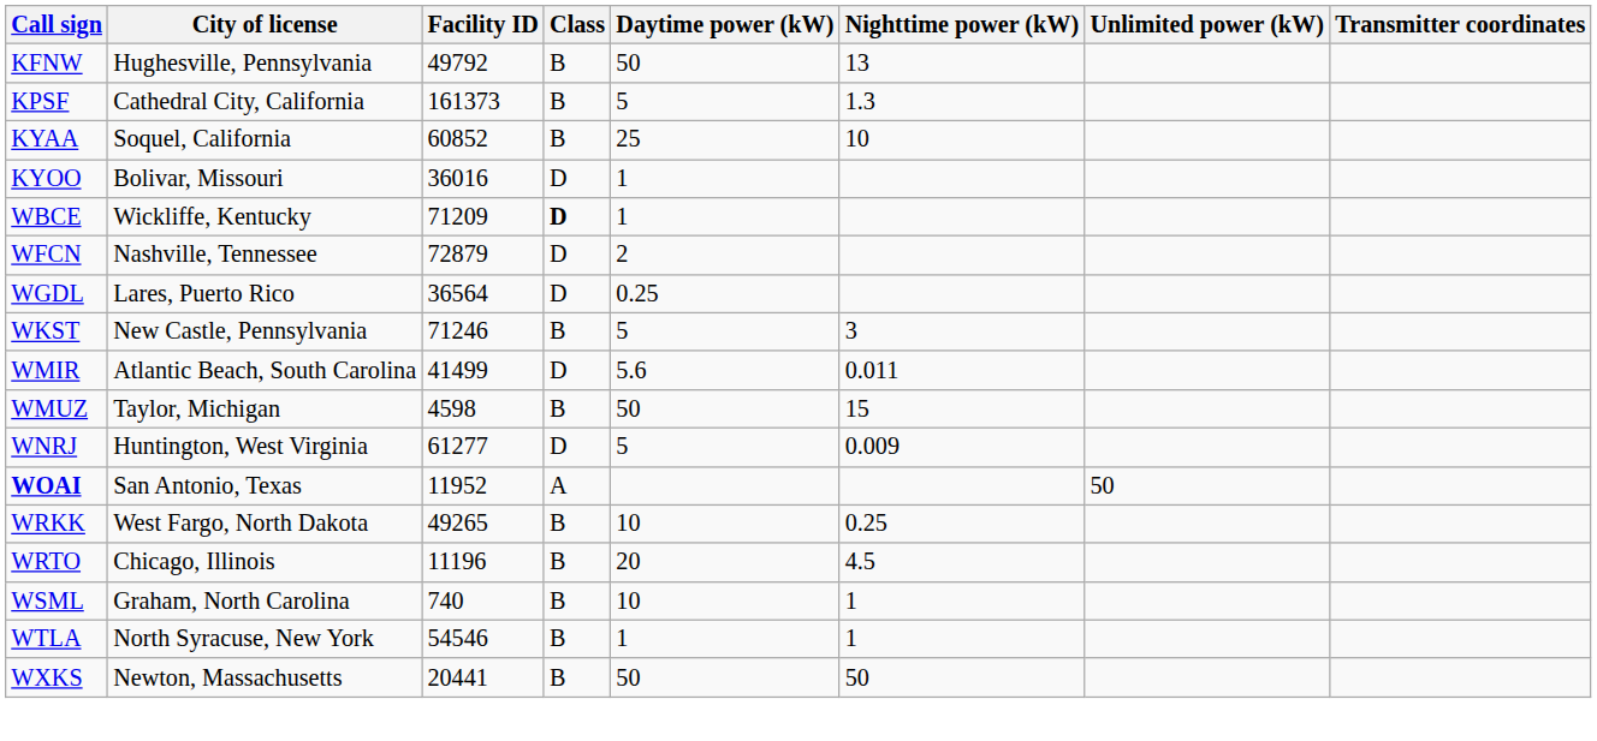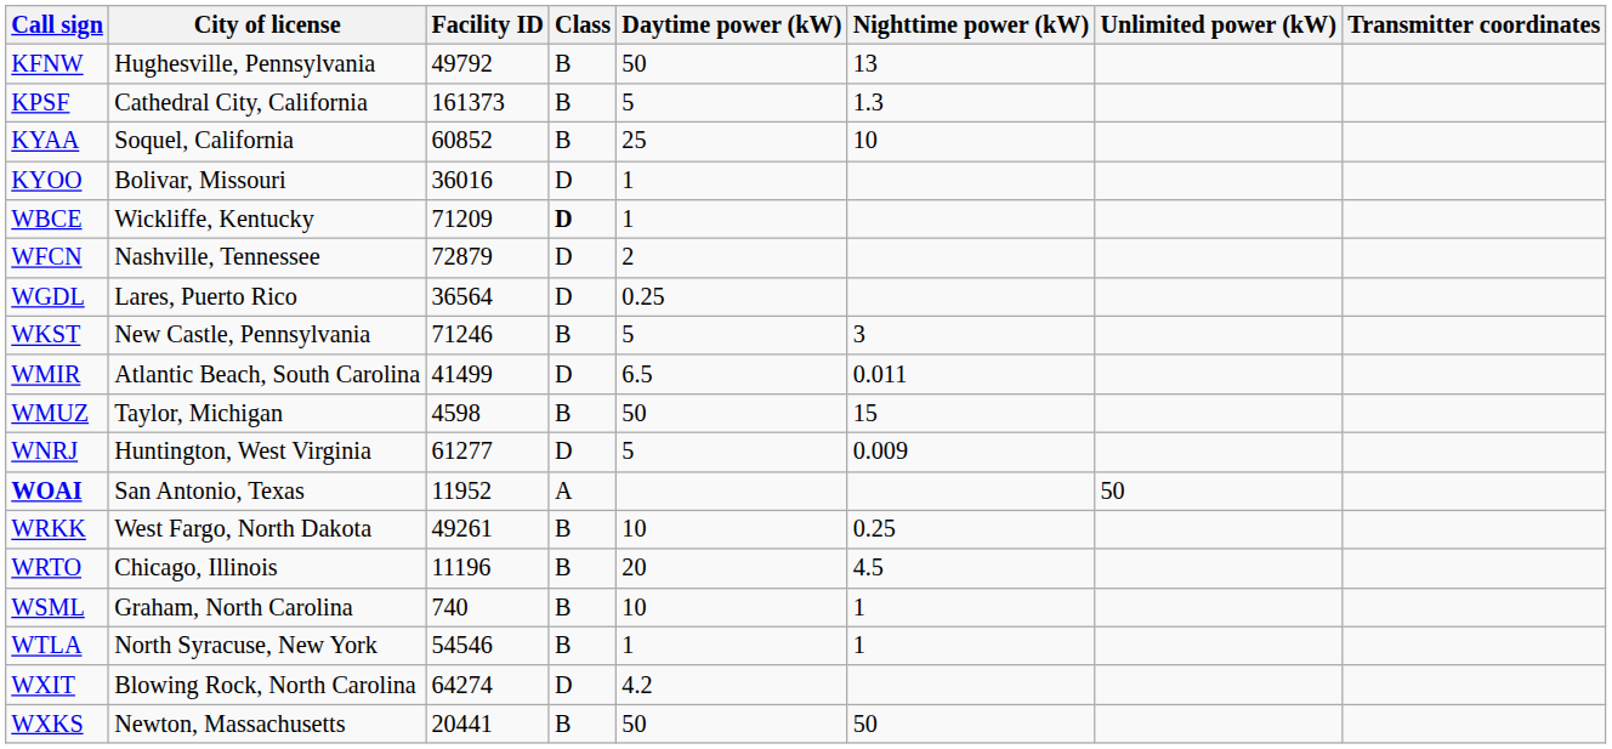 <table class="wikitable sortable">
 <tr>
 <th><a href='#'>Call sign</a></th>
 <th>City of license</th>
 <th>Facility ID</th>
 <th>Class</th>
 <th>Daytime power (kW)</th>
 <th>Nighttime power (kW)</th>
 <th>Unlimited power (kW)</th>
 <th>Transmitter coordinates</th>
 </tr>
 <tr>
 <td><a href='#'>KFNW</a></td>
 <td>Hughesville, Pennsylvania</td>
 <td>49792</td>
 <td>B</td>
 <td>50</td>
 <td>13</td>
 <td></td>
 <td></td>
 </tr>
 <tr>
 <td><a href='#'>KPSF</a></td>
 <td>Cathedral City, California</td>
 <td>161373</td>
 <td>B</td>
 <td>5</td>
 <td>1.3</td>
 <td></td>
 <td></td>
 </tr>
 <tr>
 <td><a href='#'>KYAA</a></td>
 <td>Soquel, California</td>
 <td>60852</td>
 <td>B</td>
 <td>25</td>
 <td>10</td>
 <td></td>
 <td></td>
 </tr>
 <tr>
 <td><a href='#'>KYOO</a></td>
 <td>Bolivar, Missouri</td>
 <td>36016</td>
 <td>D</td>
 <td>1</td>
 <td></td>
 <td></td>
 <td></td>
 </tr>
 <tr>
 <td><a href='#'>WBCE</a></td>
 <td>Wickliffe, Kentucky</td>
 <td>71209</td>
 <td><strong>D</strong></td>
 <td>1</td>
 <td></td>
 <td></td>
 <td></td>
 </tr>
 <tr>
 <td><a href='#'>WFCN</a></td>
 <td>Nashville, Tennessee</td>
 <td>72879</td>
 <td>D</td>
 <td>2</td>
 <td></td>
 <td></td>
 <td></td>
 </tr>
 <tr>
 <td><a href='#'>WGDL</a></td>
 <td>Lares, Puerto Rico</td>
 <td>36564</td>
 <td>D</td>
 <td>0.25</td>
 <td></td>
 <td></td>
 <td></td>
 </tr>
 <tr>
 <td><a href='#'>WKST</a></td>
 <td>New Castle, Pennsylvania</td>
 <td>71246</td>
 <td>B</td>
 <td>5</td>
 <td>3</td>
 <td></td>
 <td></td>
 </tr>
 <tr>
 <td><a href='#'>WMIR</a></td>
 <td>Atlantic Beach, South Carolina</td>
 <td>41499</td>
 <td>D</td>
-<td>5.6</td>
+<td>6.5</td>
 <td>0.011</td>
 <td></td>
 <td></td>
 </tr>
 <tr>
 <td><a href='#'>WMUZ</a></td>
 <td>Taylor, Michigan</td>
 <td>4598</td>
 <td>B</td>
 <td>50</td>
 <td>15</td>
 <td></td>
 <td></td>
 </tr>
 <tr>
 <td><a href='#'>WNRJ</a></td>
 <td>Huntington, West Virginia</td>
 <td>61277</td>
 <td>D</td>
 <td>5</td>
 <td>0.009</td>
 <td></td>
 <td></td>
 </tr>
 <tr>
 <td><strong><a href='#'>WOAI</a></strong></td>
 <td>San Antonio, Texas</td>
 <td>11952</td>
 <td>A</td>
 <td></td>
 <td></td>
 <td>50</td>
 <td></td>
 </tr>
 <tr>
 <td><a href='#'>WRKK</a></td>
 <td>West Fargo, North Dakota</td>
-<td>49265</td>
+<td>49261</td>
 <td>B</td>
 <td>10</td>
 <td>0.25</td>
 <td></td>
 <td></td>
 </tr>
 <tr>
 <td><a href='#'>WRTO</a></td>
 <td>Chicago, Illinois</td>
 <td>11196</td>
 <td>B</td>
 <td>20</td>
 <td>4.5</td>
 <td></td>
 <td></td>
 </tr>
 <tr>
 <td><a href='#'>WSML</a></td>
 <td>Graham, North Carolina</td>
 <td>740</td>
 <td>B</td>
 <td>10</td>
 <td>1</td>
 <td></td>
 <td></td>
 </tr>
 <tr>
 <td><a href='#'>WTLA</a></td>
 <td>North Syracuse, New York</td>
 <td>54546</td>
 <td>B</td>
 <td>1</td>
 <td>1</td>
 <td></td>
 <td></td>
 </tr>
 <tr>
+<td><a href='#'>WXIT</a></td>
+<td>Blowing Rock, North Carolina</td>
+<td>64274</td>
+<td>D</td>
+<td>4.2</td>
+<td></td>
+<td></td>
+<td></td>
+</tr>
+<tr>
 <td><a href='#'>WXKS</a></td>
 <td>Newton, Massachusetts</td>
 <td>20441</td>
 <td>B</td>
 <td>50</td>
 <td>50</td>
 <td></td>
 <td></td>
 </tr>
 </table>
